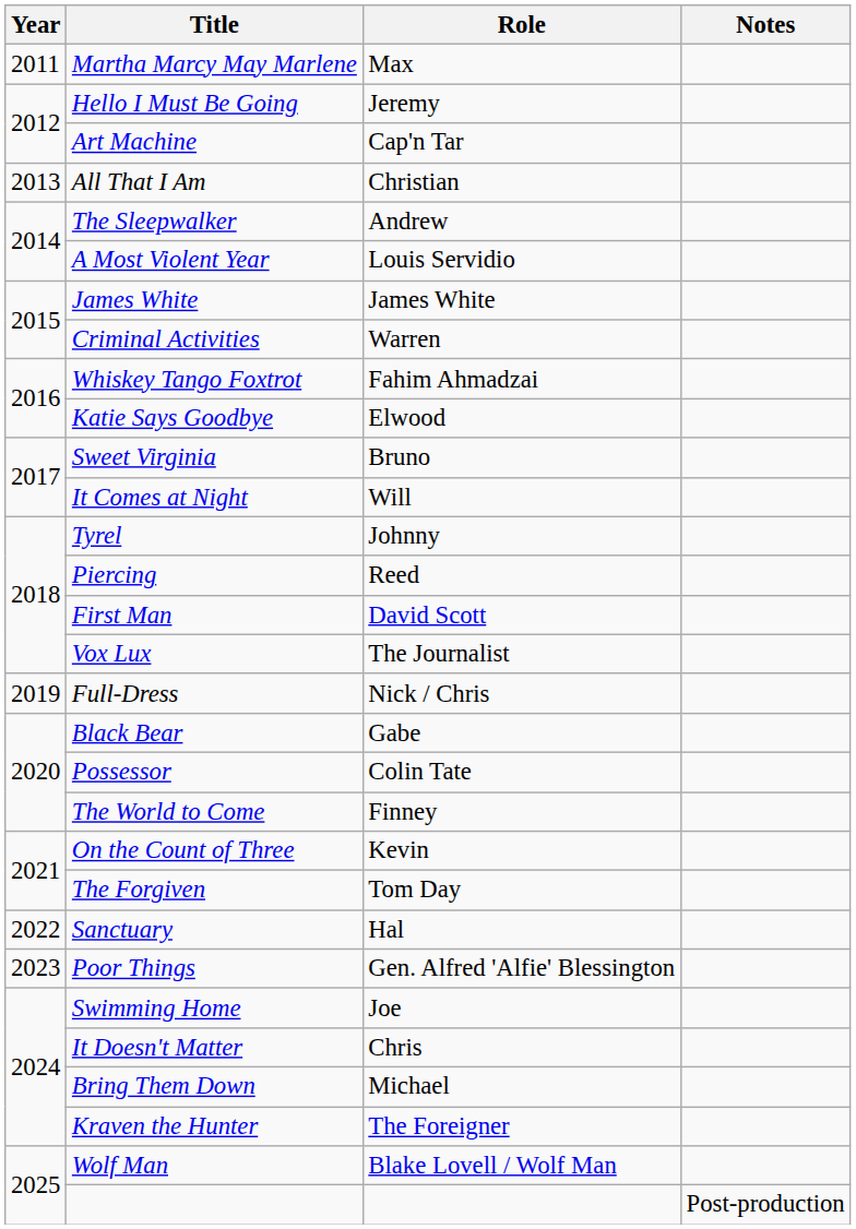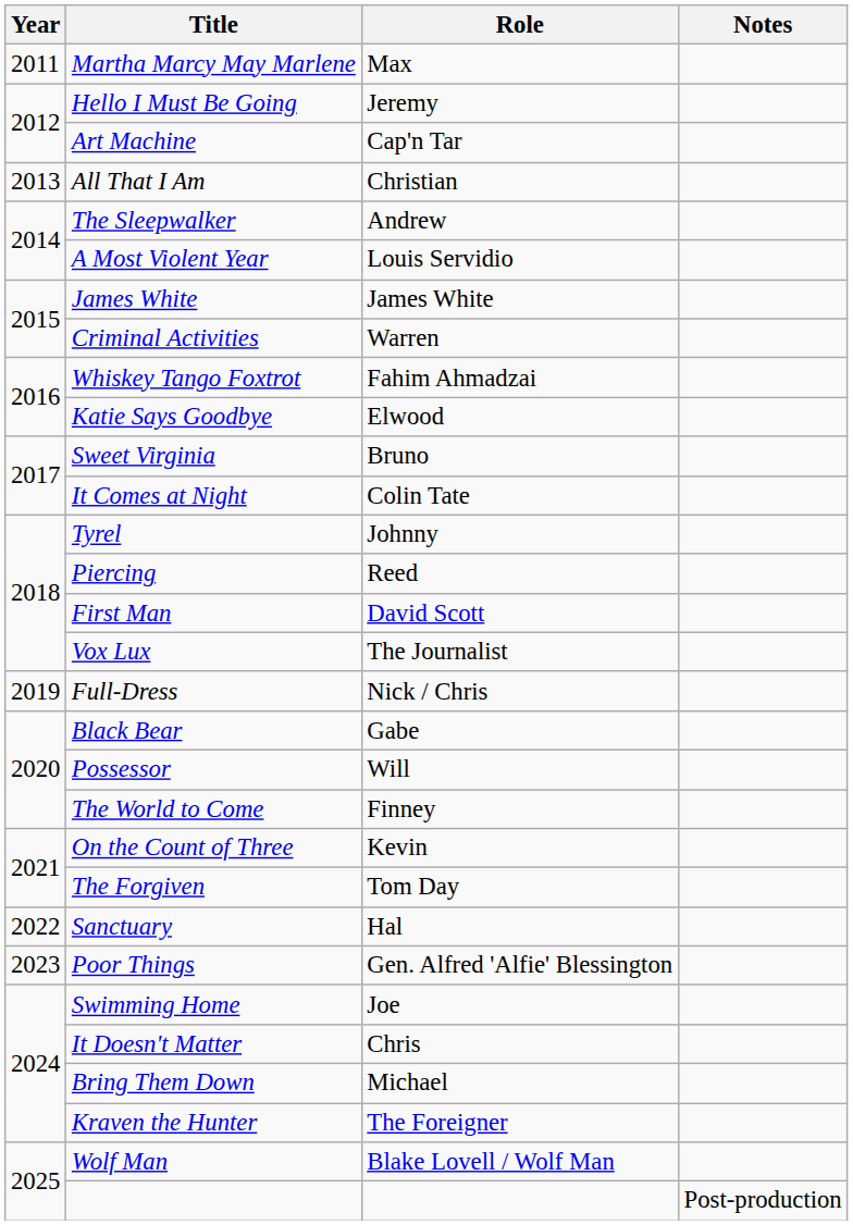 <table class="wikitable sortable">
 <tr>
 <th>Year</th>
 <th>Title</th>
 <th>Role</th>
 <th class="unsortable">Notes</th>
 </tr>
 <tr>
 <td>2011</td>
 <td><em><a href='#'>Martha Marcy May Marlene</a></em></td>
 <td>Max</td>
 <td></td>
 </tr>
 <tr>
 <td rowspan="2">2012</td>
 <td><em><a href='#'>Hello I Must Be Going</a></em></td>
 <td>Jeremy</td>
 <td></td>
 </tr>
 <tr>
 <td><em><a href='#'>Art Machine</a></em></td>
 <td>Cap'n Tar</td>
 <td></td>
 </tr>
 <tr>
 <td>2013</td>
 <td><em>All That I Am</em></td>
 <td>Christian</td>
 <td></td>
 </tr>
 <tr>
 <td rowspan="2">2014</td>
 <td><em><a href='#'>The Sleepwalker</a></em></td>
 <td>Andrew</td>
 <td></td>
 </tr>
 <tr>
 <td><em><a href='#'>A Most Violent Year</a></em></td>
 <td>Louis Servidio</td>
 <td></td>
 </tr>
 <tr>
 <td rowspan="2">2015</td>
 <td><em><a href='#'>James White</a></em></td>
 <td>James White</td>
 <td></td>
 </tr>
 <tr>
 <td><em><a href='#'>Criminal Activities</a></em></td>
 <td>Warren</td>
 <td></td>
 </tr>
 <tr>
 <td rowspan="2">2016</td>
 <td><em><a href='#'>Whiskey Tango Foxtrot</a></em></td>
 <td>Fahim Ahmadzai</td>
 <td></td>
 </tr>
 <tr>
 <td><em><a href='#'>Katie Says Goodbye</a></em></td>
 <td>Elwood</td>
 <td></td>
 </tr>
 <tr>
 <td rowspan="2">2017</td>
 <td><em><a href='#'>Sweet Virginia</a></em></td>
 <td>Bruno</td>
 <td></td>
 </tr>
 <tr>
 <td><em><a href='#'>It Comes at Night</a></em></td>
-<td>Will</td>
+<td>Colin Tate</td>
 <td></td>
 </tr>
 <tr>
 <td rowspan="4">2018</td>
 <td><em><a href='#'>Tyrel</a></em></td>
 <td>Johnny</td>
 <td></td>
 </tr>
 <tr>
 <td><em><a href='#'>Piercing</a></em></td>
 <td>Reed</td>
 <td></td>
 </tr>
 <tr>
 <td><em><a href='#'>First Man</a></em></td>
 <td><a href='#'>David Scott</a></td>
 <td></td>
 </tr>
 <tr>
 <td><em><a href='#'>Vox Lux</a></em></td>
 <td>The Journalist</td>
 <td></td>
 </tr>
 <tr>
 <td>2019</td>
 <td><em>Full-Dress</em></td>
 <td>Nick / Chris</td>
 <td></td>
 </tr>
 <tr>
 <td rowspan="3">2020</td>
 <td><em><a href='#'>Black Bear</a></em></td>
 <td>Gabe</td>
 <td></td>
 </tr>
 <tr>
 <td><em><a href='#'>Possessor</a></em></td>
-<td>Colin Tate</td>
+<td>Will</td>
 <td></td>
 </tr>
 <tr>
 <td><em><a href='#'>The World to Come</a></em></td>
 <td>Finney</td>
 <td></td>
 </tr>
 <tr>
 <td rowspan="2">2021</td>
 <td><em><a href='#'>On the Count of Three</a></em></td>
 <td>Kevin</td>
 <td></td>
 </tr>
 <tr>
 <td><em><a href='#'>The Forgiven</a></em></td>
 <td>Tom Day</td>
 <td></td>
 </tr>
 <tr>
 <td>2022</td>
 <td><em><a href='#'>Sanctuary</a></em></td>
 <td>Hal</td>
 <td></td>
 </tr>
 <tr>
 <td>2023</td>
 <td><em><a href='#'>Poor Things</a></em></td>
 <td>Gen. Alfred 'Alfie' Blessington</td>
 <td></td>
 </tr>
 <tr>
 <td rowspan="4">2024</td>
 <td><em><a href='#'>Swimming Home</a></em></td>
 <td>Joe</td>
 <td></td>
 </tr>
 <tr>
 <td><em><a href='#'>It Doesn't Matter</a></em></td>
 <td>Chris</td>
 <td></td>
 </tr>
 <tr>
 <td><em><a href='#'>Bring Them Down</a></em></td>
 <td>Michael</td>
 <td></td>
 </tr>
 <tr>
 <td><em><a href='#'>Kraven the Hunter</a></em></td>
 <td><a href='#'>The Foreigner</a></td>
 <td></td>
 </tr>
 <tr>
 <td rowspan="2">2025</td>
 <td><em><a href='#'>Wolf Man</a></em></td>
 <td><a href='#'>Blake Lovell / Wolf Man</a></td>
 <td></td>
 </tr>
 <tr>
 <td></td>
 <td></td>
 <td>Post-production</td>
 </tr>
 </table>
